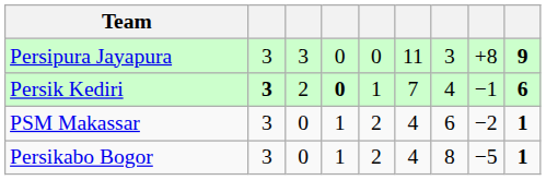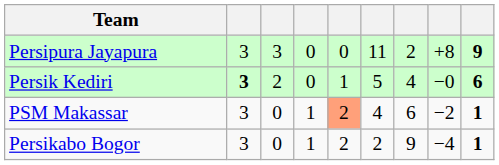 <table class="wikitable" style="text-align:center">
 <tr>
 <th style="width:175px;">Team</th>
 <th width="20"></th>
 <th width="20"></th>
 <th width="20"></th>
 <th width="20"></th>
 <th width="20"></th>
 <th width="20"></th>
 <th width="20"></th>
 <th width="20"></th>
 </tr>
 <tr style="background:#cfc;">
 <td align=left><a href='#'>Persipura Jayapura</a></td>
 <td>3</td>
 <td>3</td>
 <td>0</td>
 <td>0</td>
 <td>11</td>
-<td>3</td>
+<td>2</td>
 <td>+8</td>
 <td><strong>9</strong></td>
 </tr>
 <tr style="background:#cfc;">
 <td align=left><a href='#'>Persik Kediri</a></td>
 <td><strong>3</strong></td>
 <td>2</td>
-<td><strong>0</strong></td>
+<td>0</td>
 <td>1</td>
-<td>7</td>
+<td>5</td>
 <td>4</td>
-<td>−1</td>
+<td>−0</td>
 <td><strong>6</strong></td>
 </tr>
 <tr>
 <td align=left><a href='#'>PSM Makassar</a></td>
 <td>3</td>
 <td>0</td>
 <td>1</td>
-<td>2</td>
+<td style="background: lightsalmon;">2</td>
 <td>4</td>
 <td>6</td>
 <td>−2</td>
 <td><strong>1</strong></td>
 </tr>
 <tr>
 <td align=left><a href='#'>Persikabo Bogor</a></td>
 <td>3</td>
 <td>0</td>
 <td>1</td>
 <td>2</td>
-<td>4</td>
-<td>8</td>
-<td>−5</td>
+<td>2</td>
+<td>9</td>
+<td>−4</td>
 <td><strong>1</strong></td>
 </tr>
 </table>
